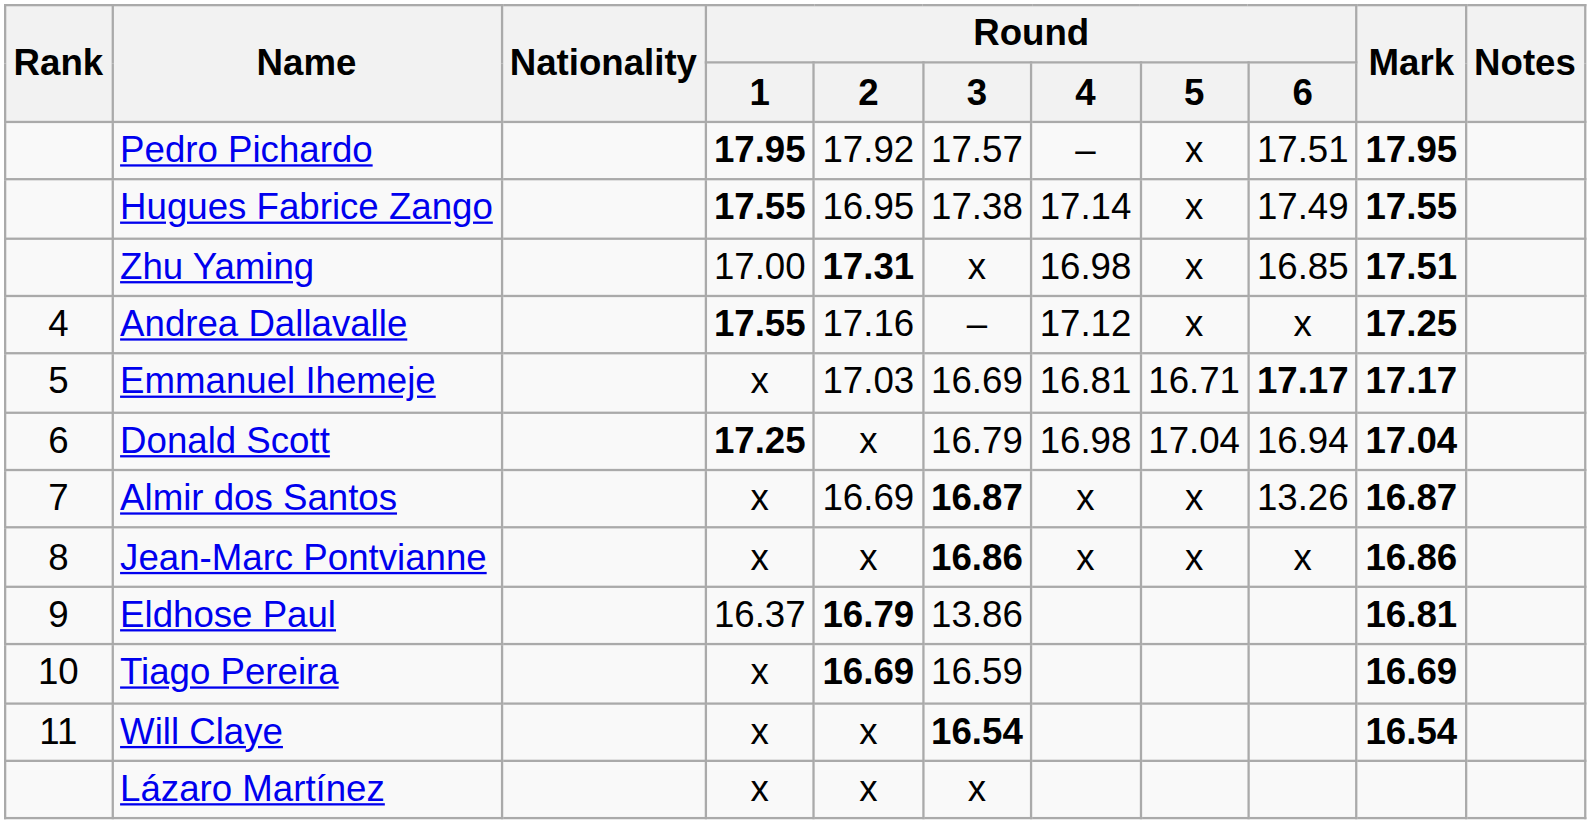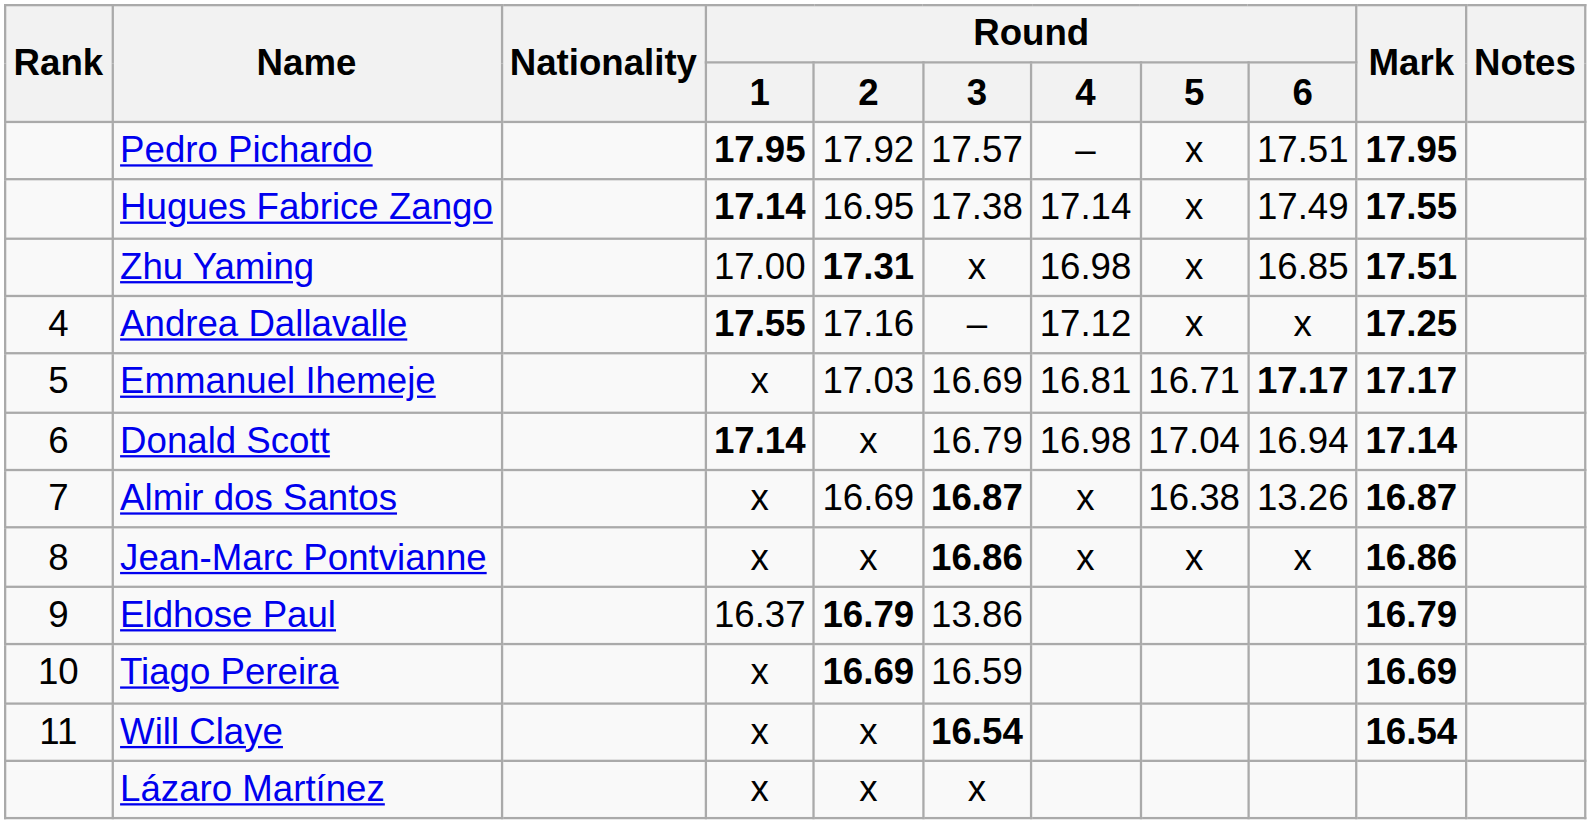 <table class="wikitable sortable" style="text-align:center">
 <tr>
 <th rowspan=2>Rank</th>
 <th rowspan=2>Name</th>
 <th rowspan=2>Nationality</th>
 <th colspan=6>Round</th>
 <th rowspan=2>Mark</th>
 <th rowspan=2>Notes</th>
 </tr>
 <tr>
 <th>1</th>
 <th>2</th>
 <th>3</th>
 <th>4</th>
 <th>5</th>
 <th>6</th>
 </tr>
 <tr>
 <td></td>
 <td align=left><a href='#'>Pedro Pichardo</a></td>
 <td align=left></td>
 <td><strong>17.95</strong></td>
 <td>17.92</td>
 <td>17.57</td>
 <td>–</td>
 <td>x</td>
 <td>17.51</td>
 <td><strong>17.95</strong></td>
 <td></td>
 </tr>
 <tr>
 <td></td>
 <td align=left><a href='#'>Hugues Fabrice Zango</a></td>
 <td align=left></td>
-<td><strong>17.55</strong></td>
+<td><strong>17.14</strong></td>
 <td>16.95</td>
 <td>17.38</td>
 <td>17.14</td>
 <td>x</td>
 <td>17.49</td>
 <td><strong>17.55</strong></td>
 <td></td>
 </tr>
 <tr>
 <td></td>
 <td align=left><a href='#'>Zhu Yaming</a></td>
 <td align=left></td>
 <td>17.00</td>
 <td><strong>17.31</strong></td>
 <td>x</td>
 <td>16.98</td>
 <td>x</td>
 <td>16.85</td>
 <td><strong>17.51</strong></td>
 <td></td>
 </tr>
 <tr>
 <td>4</td>
 <td align=left><a href='#'>Andrea Dallavalle</a></td>
 <td align=left></td>
 <td><strong>17.55</strong></td>
 <td>17.16</td>
 <td>–</td>
 <td>17.12</td>
 <td>x</td>
 <td>x</td>
 <td><strong>17.25</strong></td>
 <td></td>
 </tr>
 <tr>
 <td>5</td>
 <td align=left><a href='#'>Emmanuel Ihemeje</a></td>
 <td align=left></td>
 <td>x</td>
 <td>17.03</td>
 <td>16.69</td>
 <td>16.81</td>
 <td>16.71</td>
 <td><strong>17.17</strong></td>
 <td><strong>17.17</strong></td>
 <td></td>
 </tr>
 <tr>
 <td>6</td>
 <td align=left><a href='#'>Donald Scott</a></td>
 <td align=left></td>
-<td><strong>17.25</strong></td>
+<td><strong>17.14</strong></td>
 <td>x</td>
 <td>16.79</td>
 <td>16.98</td>
 <td>17.04</td>
 <td>16.94</td>
-<td><strong>17.04</strong></td>
+<td><strong>17.14</strong></td>
 <td></td>
 </tr>
 <tr>
 <td>7</td>
 <td align=left><a href='#'>Almir dos Santos</a></td>
 <td align=left></td>
 <td>x</td>
 <td>16.69</td>
 <td><strong>16.87</strong></td>
 <td>x</td>
-<td>x</td>
+<td>16.38</td>
 <td>13.26</td>
 <td><strong>16.87</strong></td>
 <td></td>
 </tr>
 <tr>
 <td>8</td>
 <td align=left><a href='#'>Jean-Marc Pontvianne</a></td>
 <td align=left></td>
 <td>x</td>
 <td>x</td>
 <td><strong>16.86</strong></td>
 <td>x</td>
 <td>x</td>
 <td>x</td>
 <td><strong>16.86</strong></td>
 <td></td>
 </tr>
 <tr>
 <td>9</td>
 <td align=left><a href='#'>Eldhose Paul</a></td>
 <td align=left></td>
 <td>16.37</td>
 <td><strong>16.79</strong></td>
 <td>13.86</td>
 <td></td>
 <td></td>
 <td></td>
-<td><strong>16.81</strong></td>
+<td><strong>16.79</strong></td>
 <td></td>
 </tr>
 <tr>
 <td>10</td>
 <td align=left><a href='#'>Tiago Pereira</a></td>
 <td align=left></td>
 <td>x</td>
 <td><strong>16.69</strong></td>
 <td>16.59</td>
 <td></td>
 <td></td>
 <td></td>
 <td><strong>16.69</strong></td>
 <td></td>
 </tr>
 <tr>
 <td>11</td>
 <td align=left><a href='#'>Will Claye</a></td>
 <td align=left></td>
 <td>x</td>
 <td>x</td>
 <td><strong>16.54</strong></td>
 <td></td>
 <td></td>
 <td></td>
 <td><strong>16.54</strong></td>
 <td></td>
 </tr>
 <tr>
 <td></td>
 <td align=left><a href='#'>Lázaro Martínez</a></td>
 <td align=left></td>
 <td>x</td>
 <td>x</td>
 <td>x</td>
 <td></td>
 <td></td>
 <td></td>
 <td><strong></strong></td>
 <td></td>
 </tr>
 </table>
